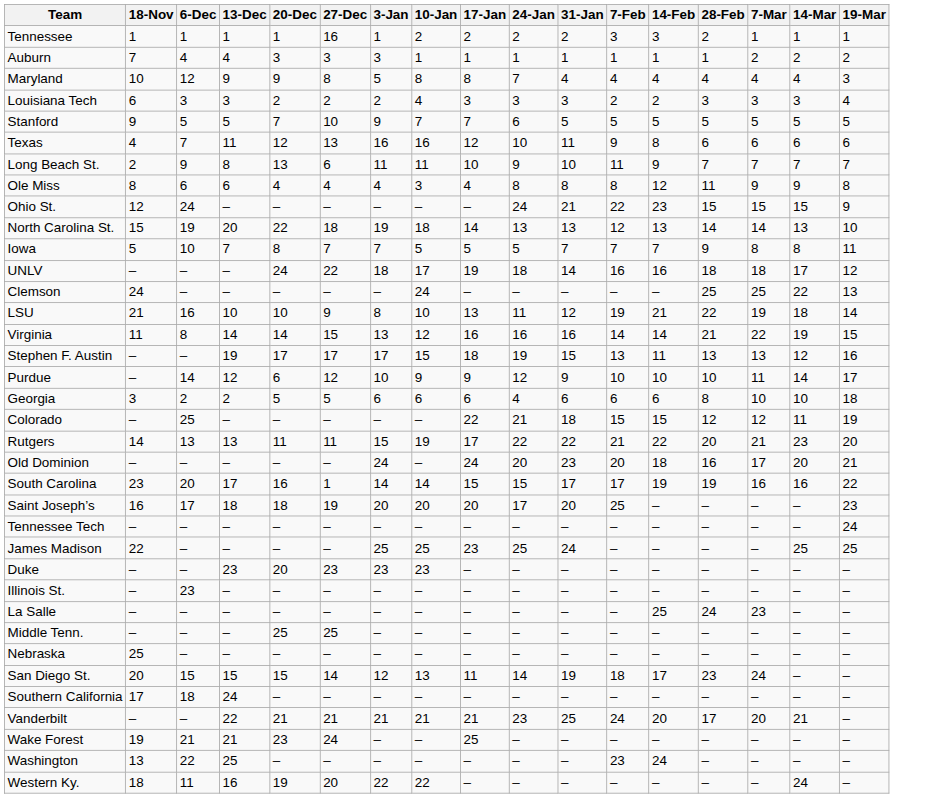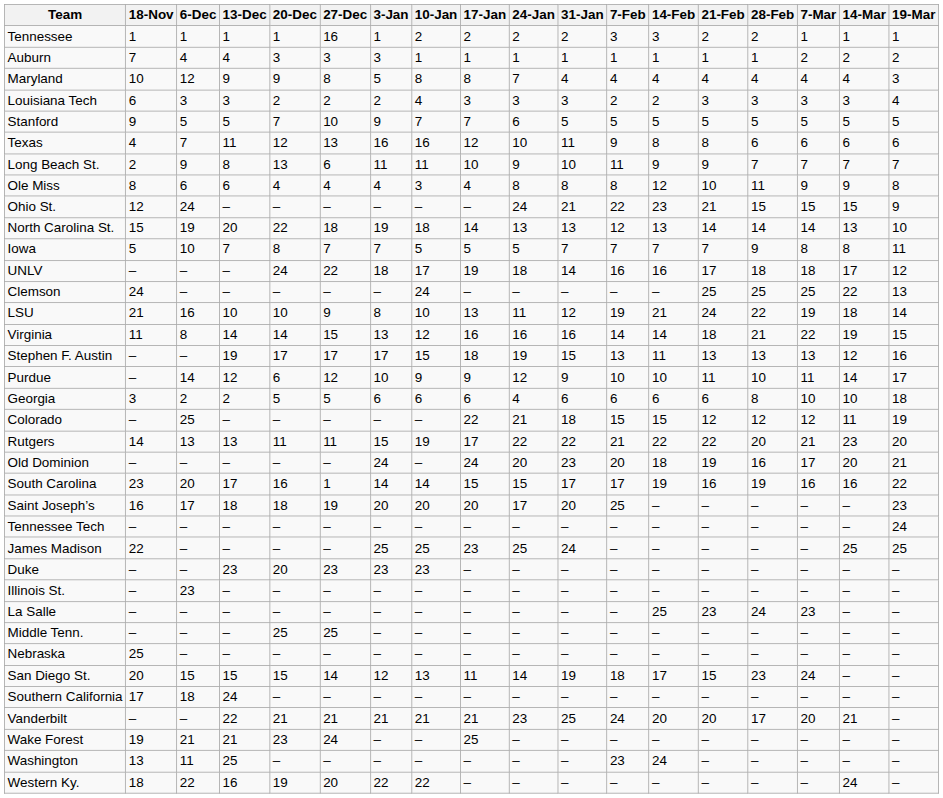 <table class="wikitable sortable">
 <tr>
 <th>Team</th>
 <th>18-Nov</th>
 <th>6-Dec</th>
 <th>13-Dec</th>
 <th>20-Dec</th>
 <th>27-Dec</th>
 <th>3-Jan</th>
 <th>10-Jan</th>
 <th>17-Jan</th>
 <th>24-Jan</th>
 <th>31-Jan</th>
 <th>7-Feb</th>
 <th>14-Feb</th>
+<th>21-Feb</th>
 <th>28-Feb</th>
 <th>7-Mar</th>
 <th>14-Mar</th>
 <th>19-Mar</th>
 </tr>
 <tr>
 <td>Tennessee</td>
 <td>1</td>
 <td>1</td>
 <td>1</td>
 <td>1</td>
 <td>16</td>
 <td>1</td>
 <td>2</td>
 <td>2</td>
 <td>2</td>
 <td>2</td>
 <td>3</td>
 <td>3</td>
 <td>2</td>
+<td>2</td>
 <td>1</td>
 <td>1</td>
 <td>1</td>
 </tr>
 <tr>
 <td>Auburn</td>
 <td>7</td>
 <td>4</td>
 <td>4</td>
 <td>3</td>
 <td>3</td>
 <td>3</td>
+<td>1</td>
 <td>1</td>
 <td>1</td>
 <td>1</td>
 <td>1</td>
 <td>1</td>
 <td>1</td>
 <td>1</td>
 <td>2</td>
 <td>2</td>
 <td>2</td>
 </tr>
 <tr>
 <td>Maryland</td>
 <td>10</td>
 <td>12</td>
 <td>9</td>
 <td>9</td>
 <td>8</td>
 <td>5</td>
 <td>8</td>
 <td>8</td>
 <td>7</td>
 <td>4</td>
 <td>4</td>
 <td>4</td>
 <td>4</td>
 <td>4</td>
 <td>4</td>
+<td>4</td>
 <td>3</td>
 </tr>
 <tr>
 <td>Louisiana Tech</td>
 <td>6</td>
 <td>3</td>
 <td>3</td>
 <td>2</td>
 <td>2</td>
 <td>2</td>
 <td>4</td>
 <td>3</td>
 <td>3</td>
 <td>3</td>
 <td>2</td>
 <td>2</td>
+<td>3</td>
 <td>3</td>
 <td>3</td>
 <td>3</td>
 <td>4</td>
 </tr>
 <tr>
 <td>Stanford</td>
 <td>9</td>
 <td>5</td>
 <td>5</td>
 <td>7</td>
 <td>10</td>
 <td>9</td>
 <td>7</td>
 <td>7</td>
 <td>6</td>
 <td>5</td>
 <td>5</td>
 <td>5</td>
 <td>5</td>
 <td>5</td>
 <td>5</td>
 <td>5</td>
+<td>5</td>
 </tr>
 <tr>
 <td>Texas</td>
 <td>4</td>
 <td>7</td>
 <td>11</td>
 <td>12</td>
 <td>13</td>
 <td>16</td>
 <td>16</td>
 <td>12</td>
 <td>10</td>
 <td>11</td>
 <td>9</td>
+<td>8</td>
 <td>8</td>
 <td>6</td>
 <td>6</td>
 <td>6</td>
 <td>6</td>
 </tr>
 <tr>
 <td>Long Beach St.</td>
 <td>2</td>
 <td>9</td>
 <td>8</td>
 <td>13</td>
 <td>6</td>
 <td>11</td>
 <td>11</td>
 <td>10</td>
 <td>9</td>
 <td>10</td>
 <td>11</td>
 <td>9</td>
+<td>9</td>
 <td>7</td>
 <td>7</td>
 <td>7</td>
 <td>7</td>
 </tr>
 <tr>
 <td>Ole Miss</td>
 <td>8</td>
 <td>6</td>
 <td>6</td>
 <td>4</td>
 <td>4</td>
 <td>4</td>
 <td>3</td>
 <td>4</td>
 <td>8</td>
 <td>8</td>
 <td>8</td>
 <td>12</td>
+<td>10</td>
 <td>11</td>
 <td>9</td>
 <td>9</td>
 <td>8</td>
 </tr>
 <tr>
 <td>Ohio St.</td>
 <td>12</td>
 <td>24</td>
 <td data-sort-value=99>–</td>
 <td data-sort-value=99>–</td>
 <td data-sort-value=99>–</td>
 <td data-sort-value=99>–</td>
 <td data-sort-value=99>–</td>
 <td data-sort-value=99>–</td>
 <td>24</td>
 <td>21</td>
 <td>22</td>
 <td>23</td>
+<td>21</td>
 <td>15</td>
 <td>15</td>
 <td>15</td>
 <td>9</td>
 </tr>
 <tr>
 <td>North Carolina St.</td>
 <td>15</td>
 <td>19</td>
 <td>20</td>
 <td>22</td>
 <td>18</td>
 <td>19</td>
 <td>18</td>
 <td>14</td>
 <td>13</td>
 <td>13</td>
 <td>12</td>
 <td>13</td>
 <td>14</td>
 <td>14</td>
+<td>14</td>
 <td>13</td>
 <td>10</td>
 </tr>
 <tr>
 <td>Iowa</td>
 <td>5</td>
 <td>10</td>
 <td>7</td>
 <td>8</td>
 <td>7</td>
 <td>7</td>
 <td>5</td>
 <td>5</td>
 <td>5</td>
+<td>7</td>
 <td>7</td>
 <td>7</td>
 <td>7</td>
 <td>9</td>
 <td>8</td>
 <td>8</td>
 <td>11</td>
 </tr>
 <tr>
 <td>UNLV</td>
 <td data-sort-value=99>–</td>
 <td data-sort-value=99>–</td>
 <td data-sort-value=99>–</td>
 <td>24</td>
 <td>22</td>
 <td>18</td>
 <td>17</td>
 <td>19</td>
 <td>18</td>
 <td>14</td>
 <td>16</td>
 <td>16</td>
+<td>17</td>
 <td>18</td>
 <td>18</td>
 <td>17</td>
 <td>12</td>
 </tr>
 <tr>
 <td>Clemson</td>
 <td>24</td>
 <td data-sort-value=99>–</td>
 <td data-sort-value=99>–</td>
 <td data-sort-value=99>–</td>
 <td data-sort-value=99>–</td>
 <td data-sort-value=99>–</td>
 <td>24</td>
 <td data-sort-value=99>–</td>
 <td data-sort-value=99>–</td>
 <td data-sort-value=99>–</td>
 <td data-sort-value=99>–</td>
 <td data-sort-value=99>–</td>
 <td>25</td>
 <td>25</td>
+<td>25</td>
 <td>22</td>
 <td>13</td>
 </tr>
 <tr>
 <td>LSU</td>
 <td>21</td>
 <td>16</td>
 <td>10</td>
 <td>10</td>
 <td>9</td>
 <td>8</td>
 <td>10</td>
 <td>13</td>
 <td>11</td>
 <td>12</td>
 <td>19</td>
 <td>21</td>
+<td>24</td>
 <td>22</td>
 <td>19</td>
 <td>18</td>
 <td>14</td>
 </tr>
 <tr>
 <td>Virginia</td>
 <td>11</td>
 <td>8</td>
 <td>14</td>
 <td>14</td>
 <td>15</td>
 <td>13</td>
 <td>12</td>
 <td>16</td>
 <td>16</td>
 <td>16</td>
 <td>14</td>
 <td>14</td>
+<td>18</td>
 <td>21</td>
 <td>22</td>
 <td>19</td>
 <td>15</td>
 </tr>
 <tr>
 <td>Stephen F. Austin</td>
 <td data-sort-value=99>–</td>
 <td data-sort-value=99>–</td>
 <td>19</td>
 <td>17</td>
 <td>17</td>
 <td>17</td>
 <td>15</td>
 <td>18</td>
 <td>19</td>
 <td>15</td>
 <td>13</td>
 <td>11</td>
 <td>13</td>
 <td>13</td>
+<td>13</td>
 <td>12</td>
 <td>16</td>
 </tr>
 <tr>
 <td>Purdue</td>
 <td data-sort-value=99>–</td>
 <td>14</td>
 <td>12</td>
 <td>6</td>
 <td>12</td>
 <td>10</td>
 <td>9</td>
 <td>9</td>
 <td>12</td>
 <td>9</td>
 <td>10</td>
 <td>10</td>
+<td>11</td>
 <td>10</td>
 <td>11</td>
 <td>14</td>
 <td>17</td>
 </tr>
 <tr>
 <td>Georgia</td>
 <td>3</td>
 <td>2</td>
 <td>2</td>
 <td>5</td>
 <td>5</td>
 <td>6</td>
 <td>6</td>
 <td>6</td>
 <td>4</td>
+<td>6</td>
 <td>6</td>
 <td>6</td>
 <td>6</td>
 <td>8</td>
 <td>10</td>
 <td>10</td>
 <td>18</td>
 </tr>
 <tr>
 <td>Colorado</td>
 <td data-sort-value=99>–</td>
 <td>25</td>
 <td data-sort-value=99>–</td>
 <td data-sort-value=99>–</td>
 <td data-sort-value=99>–</td>
 <td data-sort-value=99>–</td>
 <td data-sort-value=99>–</td>
 <td>22</td>
 <td>21</td>
 <td>18</td>
 <td>15</td>
 <td>15</td>
 <td>12</td>
 <td>12</td>
+<td>12</td>
 <td>11</td>
 <td>19</td>
 </tr>
 <tr>
 <td>Rutgers</td>
 <td>14</td>
 <td>13</td>
 <td>13</td>
 <td>11</td>
 <td>11</td>
 <td>15</td>
 <td>19</td>
 <td>17</td>
 <td>22</td>
 <td>22</td>
 <td>21</td>
+<td>22</td>
 <td>22</td>
 <td>20</td>
 <td>21</td>
 <td>23</td>
 <td>20</td>
 </tr>
 <tr>
 <td>Old Dominion</td>
 <td data-sort-value=99>–</td>
 <td data-sort-value=99>–</td>
 <td data-sort-value=99>–</td>
 <td data-sort-value=99>–</td>
 <td data-sort-value=99>–</td>
 <td>24</td>
 <td data-sort-value=99>–</td>
 <td>24</td>
 <td>20</td>
 <td>23</td>
 <td>20</td>
 <td>18</td>
+<td>19</td>
 <td>16</td>
 <td>17</td>
 <td>20</td>
 <td>21</td>
 </tr>
 <tr>
 <td>South Carolina</td>
 <td>23</td>
 <td>20</td>
 <td>17</td>
 <td>16</td>
 <td>1</td>
 <td>14</td>
 <td>14</td>
 <td>15</td>
 <td>15</td>
 <td>17</td>
 <td>17</td>
 <td>19</td>
+<td>16</td>
 <td>19</td>
 <td>16</td>
 <td>16</td>
 <td>22</td>
 </tr>
 <tr>
 <td>Saint Joseph’s</td>
 <td>16</td>
 <td>17</td>
 <td>18</td>
 <td>18</td>
 <td>19</td>
 <td>20</td>
 <td>20</td>
 <td>20</td>
 <td>17</td>
 <td>20</td>
 <td>25</td>
 <td data-sort-value=99>–</td>
 <td data-sort-value=99>–</td>
 <td data-sort-value=99>–</td>
 <td data-sort-value=99>–</td>
+<td data-sort-value=99>–</td>
 <td>23</td>
 </tr>
 <tr>
 <td>Tennessee Tech</td>
+<td data-sort-value=99>–</td>
 <td data-sort-value=99>–</td>
 <td data-sort-value=99>–</td>
 <td data-sort-value=99>–</td>
 <td data-sort-value=99>–</td>
 <td data-sort-value=99>–</td>
 <td data-sort-value=99>–</td>
 <td data-sort-value=99>–</td>
 <td data-sort-value=99>–</td>
 <td data-sort-value=99>–</td>
 <td data-sort-value=99>–</td>
 <td data-sort-value=99>–</td>
 <td data-sort-value=99>–</td>
 <td data-sort-value=99>–</td>
 <td data-sort-value=99>–</td>
 <td data-sort-value=99>–</td>
 <td>24</td>
 </tr>
 <tr>
 <td>James Madison</td>
 <td>22</td>
 <td data-sort-value=99>–</td>
 <td data-sort-value=99>–</td>
 <td data-sort-value=99>–</td>
 <td data-sort-value=99>–</td>
 <td>25</td>
 <td>25</td>
 <td>23</td>
 <td>25</td>
 <td>24</td>
 <td data-sort-value=99>–</td>
 <td data-sort-value=99>–</td>
 <td data-sort-value=99>–</td>
 <td data-sort-value=99>–</td>
+<td data-sort-value=99>–</td>
 <td>25</td>
 <td>25</td>
 </tr>
 <tr>
 <td>Duke</td>
 <td data-sort-value=99>–</td>
 <td data-sort-value=99>–</td>
 <td>23</td>
 <td>20</td>
 <td>23</td>
 <td>23</td>
 <td>23</td>
 <td data-sort-value=99>–</td>
 <td data-sort-value=99>–</td>
 <td data-sort-value=99>–</td>
 <td data-sort-value=99>–</td>
 <td data-sort-value=99>–</td>
 <td data-sort-value=99>–</td>
 <td data-sort-value=99>–</td>
 <td data-sort-value=99>–</td>
 <td data-sort-value=99>–</td>
+<td data-sort-value=99>–</td>
 </tr>
 <tr>
 <td>Illinois St.</td>
 <td data-sort-value=99>–</td>
 <td>23</td>
+<td data-sort-value=99>–</td>
 <td data-sort-value=99>–</td>
 <td data-sort-value=99>–</td>
 <td data-sort-value=99>–</td>
 <td data-sort-value=99>–</td>
 <td data-sort-value=99>–</td>
 <td data-sort-value=99>–</td>
 <td data-sort-value=99>–</td>
 <td data-sort-value=99>–</td>
 <td data-sort-value=99>–</td>
 <td data-sort-value=99>–</td>
 <td data-sort-value=99>–</td>
 <td data-sort-value=99>–</td>
 <td data-sort-value=99>–</td>
 <td data-sort-value=99>–</td>
 </tr>
 <tr>
 <td>La Salle</td>
 <td data-sort-value=99>–</td>
 <td data-sort-value=99>–</td>
 <td data-sort-value=99>–</td>
 <td data-sort-value=99>–</td>
 <td data-sort-value=99>–</td>
 <td data-sort-value=99>–</td>
 <td data-sort-value=99>–</td>
 <td data-sort-value=99>–</td>
 <td data-sort-value=99>–</td>
 <td data-sort-value=99>–</td>
 <td data-sort-value=99>–</td>
 <td>25</td>
+<td>23</td>
 <td>24</td>
 <td>23</td>
 <td data-sort-value=99>–</td>
 <td data-sort-value=99>–</td>
 </tr>
 <tr>
 <td>Middle Tenn.</td>
 <td data-sort-value=99>–</td>
 <td data-sort-value=99>–</td>
 <td data-sort-value=99>–</td>
 <td>25</td>
 <td>25</td>
+<td data-sort-value=99>–</td>
 <td data-sort-value=99>–</td>
 <td data-sort-value=99>–</td>
 <td data-sort-value=99>–</td>
 <td data-sort-value=99>–</td>
 <td data-sort-value=99>–</td>
 <td data-sort-value=99>–</td>
 <td data-sort-value=99>–</td>
 <td data-sort-value=99>–</td>
 <td data-sort-value=99>–</td>
 <td data-sort-value=99>–</td>
 <td data-sort-value=99>–</td>
 </tr>
 <tr>
 <td>Nebraska</td>
 <td>25</td>
 <td data-sort-value=99>–</td>
 <td data-sort-value=99>–</td>
 <td data-sort-value=99>–</td>
 <td data-sort-value=99>–</td>
 <td data-sort-value=99>–</td>
 <td data-sort-value=99>–</td>
 <td data-sort-value=99>–</td>
 <td data-sort-value=99>–</td>
 <td data-sort-value=99>–</td>
 <td data-sort-value=99>–</td>
 <td data-sort-value=99>–</td>
 <td data-sort-value=99>–</td>
 <td data-sort-value=99>–</td>
 <td data-sort-value=99>–</td>
 <td data-sort-value=99>–</td>
+<td data-sort-value=99>–</td>
 </tr>
 <tr>
 <td>San Diego St.</td>
 <td>20</td>
 <td>15</td>
 <td>15</td>
 <td>15</td>
 <td>14</td>
 <td>12</td>
 <td>13</td>
 <td>11</td>
 <td>14</td>
 <td>19</td>
 <td>18</td>
 <td>17</td>
+<td>15</td>
 <td>23</td>
 <td>24</td>
 <td data-sort-value=99>–</td>
 <td data-sort-value=99>–</td>
 </tr>
 <tr>
 <td>Southern California</td>
 <td>17</td>
 <td>18</td>
 <td>24</td>
+<td data-sort-value=99>–</td>
 <td data-sort-value=99>–</td>
 <td data-sort-value=99>–</td>
 <td data-sort-value=99>–</td>
 <td data-sort-value=99>–</td>
 <td data-sort-value=99>–</td>
 <td data-sort-value=99>–</td>
 <td data-sort-value=99>–</td>
 <td data-sort-value=99>–</td>
 <td data-sort-value=99>–</td>
 <td data-sort-value=99>–</td>
 <td data-sort-value=99>–</td>
 <td data-sort-value=99>–</td>
 <td data-sort-value=99>–</td>
 </tr>
 <tr>
 <td>Vanderbilt</td>
 <td data-sort-value=99>–</td>
 <td data-sort-value=99>–</td>
 <td>22</td>
 <td>21</td>
 <td>21</td>
 <td>21</td>
 <td>21</td>
 <td>21</td>
 <td>23</td>
 <td>25</td>
 <td>24</td>
 <td>20</td>
+<td>20</td>
 <td>17</td>
 <td>20</td>
 <td>21</td>
 <td data-sort-value=99>–</td>
 </tr>
 <tr>
 <td>Wake Forest</td>
 <td>19</td>
 <td>21</td>
 <td>21</td>
 <td>23</td>
 <td>24</td>
 <td data-sort-value=99>–</td>
 <td data-sort-value=99>–</td>
 <td>25</td>
 <td data-sort-value=99>–</td>
 <td data-sort-value=99>–</td>
 <td data-sort-value=99>–</td>
 <td data-sort-value=99>–</td>
 <td data-sort-value=99>–</td>
 <td data-sort-value=99>–</td>
 <td data-sort-value=99>–</td>
 <td data-sort-value=99>–</td>
+<td data-sort-value=99>–</td>
 </tr>
 <tr>
 <td>Washington</td>
 <td>13</td>
-<td>22</td>
+<td>11</td>
 <td>25</td>
 <td data-sort-value=99>–</td>
 <td data-sort-value=99>–</td>
 <td data-sort-value=99>–</td>
 <td data-sort-value=99>–</td>
 <td data-sort-value=99>–</td>
 <td data-sort-value=99>–</td>
 <td data-sort-value=99>–</td>
 <td>23</td>
 <td>24</td>
 <td data-sort-value=99>–</td>
 <td data-sort-value=99>–</td>
 <td data-sort-value=99>–</td>
 <td data-sort-value=99>–</td>
+<td data-sort-value=99>–</td>
 </tr>
 <tr>
 <td>Western Ky.</td>
 <td>18</td>
-<td>11</td>
+<td>22</td>
 <td>16</td>
 <td>19</td>
 <td>20</td>
 <td>22</td>
 <td>22</td>
 <td data-sort-value=99>–</td>
 <td data-sort-value=99>–</td>
 <td data-sort-value=99>–</td>
 <td data-sort-value=99>–</td>
 <td data-sort-value=99>–</td>
 <td data-sort-value=99>–</td>
 <td data-sort-value=99>–</td>
+<td data-sort-value=99>–</td>
 <td>24</td>
 <td data-sort-value=99>–</td>
 </tr>
 </table>
